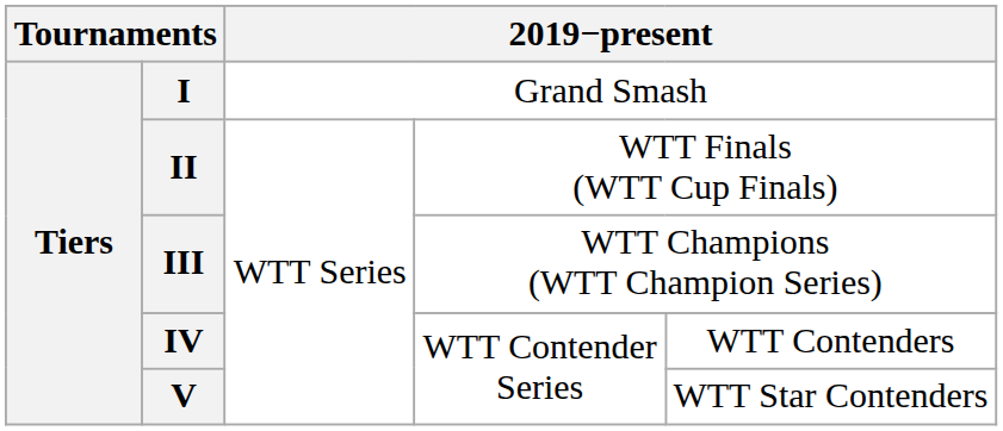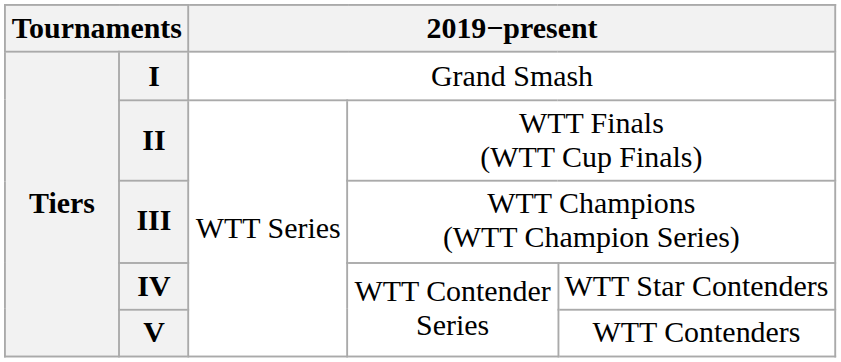 <table class=wikitable>
 <tr bgcolor="#EFEFEF">
 <th colspan=2>Tournaments</th>
 <th colspan=3>2019−present</th>
 </tr>
 <tr align="center" bgcolor="#FFFFFF">
 <th rowspan="5">Tiers</th>
 <th>I</th>
 <td colspan="3">Grand Smash</td>
 </tr>
 <tr align="center" bgcolor="#FFFFFF">
 <th>II</th>
 <td rowspan="4">WTT Series</td>
 <td colspan="2">WTT Finals<br>(WTT Cup Finals)</td>
 </tr>
 <tr align="center" bgcolor="#FFFFFF">
 <th>III</th>
 <td colspan="2">WTT Champions<br>(WTT Champion Series)</td>
 </tr>
 <tr align="center" bgcolor="#FFFFFF">
 <th>IV</th>
 <td rowspan="2">WTT Contender<br>Series</td>
-<td>WTT Contenders</td>
+<td>WTT Star Contenders</td>
 </tr>
 <tr align="center" bgcolor="#FFFFFF">
 <th>V</th>
-<td>WTT Star Contenders</td>
+<td>WTT Contenders</td>
 </tr>
 </table>
